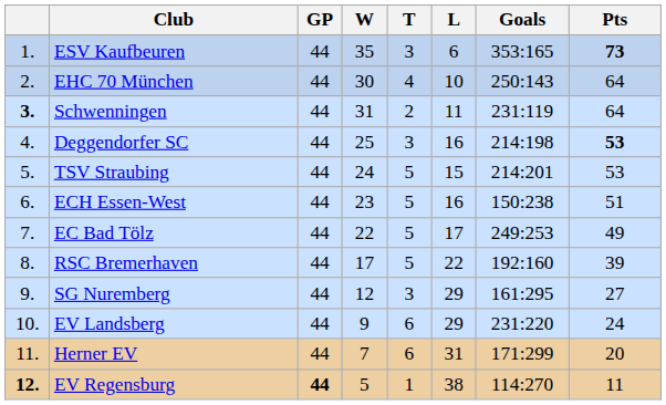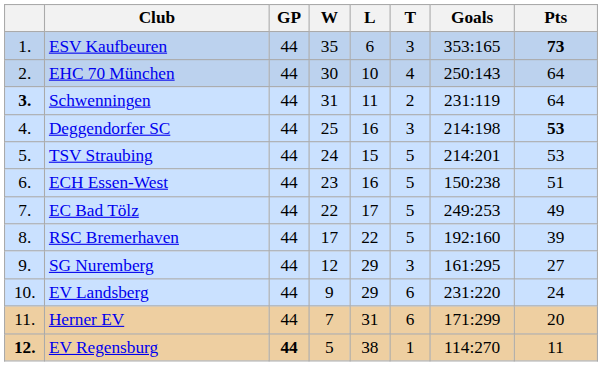 <table class="wikitable">
 <tr>
 <th width="30"></th>
 <th width="200">Club</th>
 <th width="30">GP</th>
 <th width="30">W</th>
+<th width="30">L</th>
 <th width="30">T</th>
-<th width="30">L</th>
 <th width="70">Goals</th>
 <th width="70">Pts</th>
 </tr>
 <tr bgcolor="#BCD2EE" align="center">
 <td>1.</td>
 <td align="left"><a href='#'>ESV Kaufbeuren</a></td>
 <td>44</td>
 <td>35</td>
+<td>6</td>
 <td>3</td>
-<td>6</td>
 <td>353:165</td>
 <td><strong>73</strong></td>
 </tr>
 <tr bgcolor=#BCD2EE align="center">
 <td>2.</td>
 <td align="left"><a href='#'>EHC 70 München</a></td>
 <td>44</td>
 <td>30</td>
+<td>10</td>
 <td>4</td>
-<td>10</td>
 <td>250:143</td>
 <td>64</td>
 </tr>
 <tr bgcolor=#CAE1FF align="center">
 <td><strong>3.</strong></td>
 <td align="left"><a href='#'>Schwenningen</a></td>
 <td>44</td>
 <td>31</td>
+<td>11</td>
 <td>2</td>
-<td>11</td>
 <td>231:119</td>
 <td>64</td>
 </tr>
 <tr bgcolor=#CAE1FF align="center">
 <td>4.</td>
 <td align="left"><a href='#'>Deggendorfer SC</a></td>
 <td>44</td>
 <td>25</td>
+<td>16</td>
 <td>3</td>
-<td>16</td>
 <td>214:198</td>
 <td><strong>53</strong></td>
 </tr>
 <tr bgcolor=#CAE1FF align="center">
 <td>5.</td>
 <td align="left"><a href='#'>TSV Straubing</a></td>
 <td>44</td>
 <td>24</td>
+<td>15</td>
 <td>5</td>
-<td>15</td>
 <td>214:201</td>
 <td>53</td>
 </tr>
 <tr bgcolor=#CAE1FF align="center">
 <td>6.</td>
 <td align="left"><a href='#'>ECH Essen-West</a></td>
 <td>44</td>
 <td>23</td>
+<td>16</td>
 <td>5</td>
-<td>16</td>
 <td>150:238</td>
 <td>51</td>
 </tr>
 <tr bgcolor=#CAE1FF align="center">
 <td>7.</td>
 <td align="left"><a href='#'>EC Bad Tölz</a></td>
 <td>44</td>
 <td>22</td>
+<td>17</td>
 <td>5</td>
-<td>17</td>
 <td>249:253</td>
 <td>49</td>
 </tr>
 <tr bgcolor=#CAE1FF align="center">
 <td>8.</td>
 <td align="left"><a href='#'>RSC Bremerhaven</a></td>
 <td>44</td>
 <td>17</td>
+<td>22</td>
 <td>5</td>
-<td>22</td>
 <td>192:160</td>
 <td>39</td>
 </tr>
 <tr bgcolor=#CAE1FF align="center">
 <td>9.</td>
 <td align="left"><a href='#'>SG Nuremberg</a></td>
 <td>44</td>
 <td>12</td>
+<td>29</td>
 <td>3</td>
-<td>29</td>
 <td>161:295</td>
 <td>27</td>
 </tr>
 <tr bgcolor=#CAE1FF align="center">
 <td>10.</td>
 <td align="left"><a href='#'>EV Landsberg</a></td>
 <td>44</td>
 <td>9</td>
+<td>29</td>
 <td>6</td>
-<td>29</td>
 <td>231:220</td>
 <td>24</td>
 </tr>
 <tr bgcolor=#EECFA1 align="center">
 <td>11.</td>
 <td align="left"><a href='#'>Herner EV</a></td>
 <td>44</td>
 <td>7</td>
+<td>31</td>
 <td>6</td>
-<td>31</td>
 <td>171:299</td>
 <td>20</td>
 </tr>
 <tr bgcolor=#EECFA1 align="center">
 <td><strong>12.</strong></td>
 <td align="left"><a href='#'>EV Regensburg</a></td>
 <td><strong>44</strong></td>
 <td>5</td>
+<td>38</td>
 <td>1</td>
-<td>38</td>
 <td>114:270</td>
 <td>11</td>
 </tr>
 </table>
